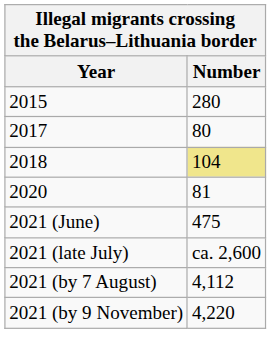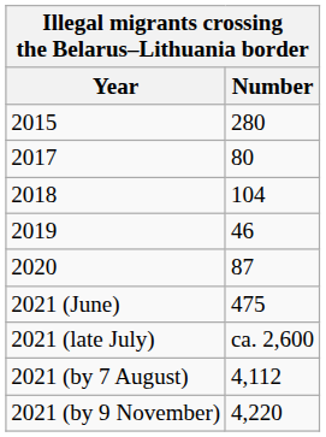 <table class="wikitable" style="float:right;">
 <tr>
 <th colspan="2">Illegal migrants crossing<br>the Belarus–Lithuania border</th>
 </tr>
 <tr>
 <th>Year</th>
 <th>Number</th>
 </tr>
 <tr>
 <td>2015</td>
 <td>280</td>
 </tr>
 <tr>
 <td>2017</td>
 <td>80</td>
 </tr>
 <tr>
 <td>2018</td>
-<td style="background: khaki;">104</td>
+<td>104</td>
+</tr>
+<tr>
+<td>2019</td>
+<td>46</td>
 </tr>
 <tr>
 <td>2020</td>
-<td>81</td>
+<td>87</td>
 </tr>
 <tr>
 <td>2021 (June)</td>
 <td>475</td>
 </tr>
 <tr>
 <td>2021 (late July)</td>
 <td>ca. 2,600</td>
 </tr>
 <tr>
 <td>2021 (by 7 August)</td>
 <td>4,112</td>
 </tr>
 <tr>
 <td>2021 (by 9 November)</td>
 <td>4,220</td>
 </tr>
 </table>
